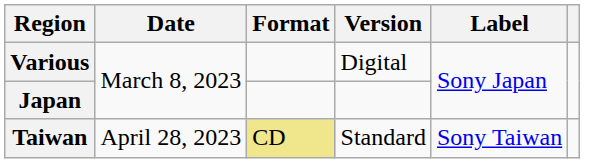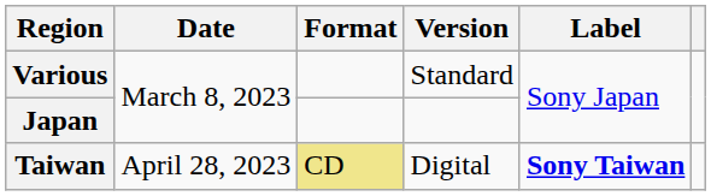 <table class="wikitable plainrowheaders">
 <tr>
 <th scope="col">Region</th>
 <th scope="col">Date</th>
 <th scope="col">Format</th>
 <th scope="col">Version</th>
 <th scope="col">Label</th>
 <th scope="col"></th>
 </tr>
 <tr>
 <th scope="row">Various</th>
 <td rowspan="2">March 8, 2023</td>
 <td></td>
-<td>Digital</td>
+<td>Standard</td>
 <td rowspan="2"><a href='#'>Sony Japan</a></td>
 <td style="text-align:center" rowspan="2"></td>
 </tr>
 <tr>
 <th scope="row">Japan</th>
 <td></td>
 <td></td>
 </tr>
 <tr>
 <th scope="row">Taiwan</th>
 <td>April 28, 2023</td>
 <td style="background: khaki;">CD</td>
-<td>Standard</td>
-<td><a href='#'>Sony Taiwan</a></td>
+<td>Digital</td>
+<td><strong><a href='#'>Sony Taiwan</a></strong></td>
 <td style="text-align:center"></td>
 </tr>
 </table>
